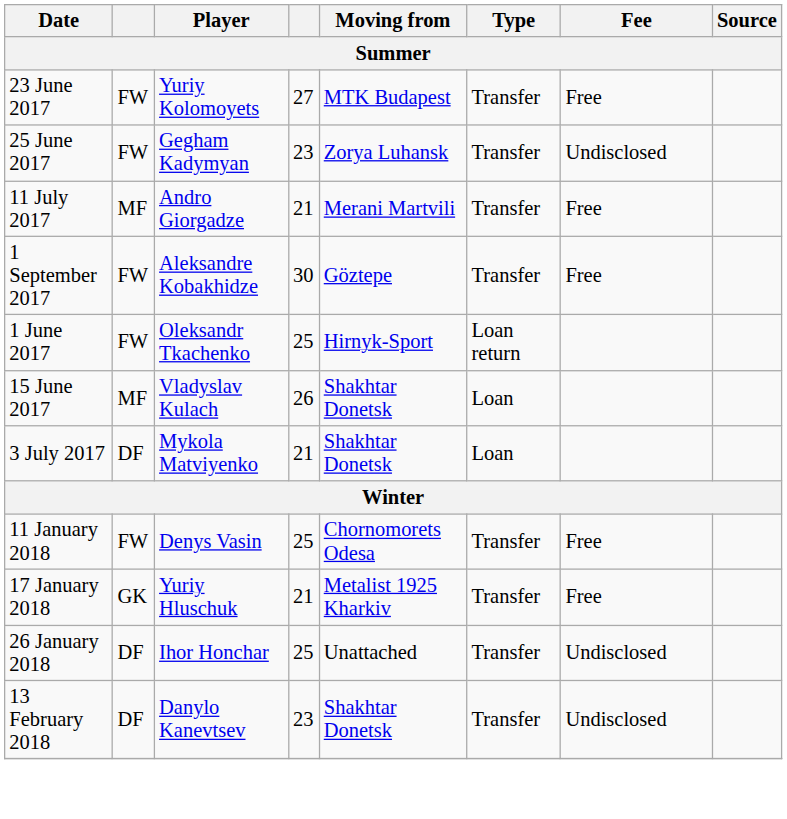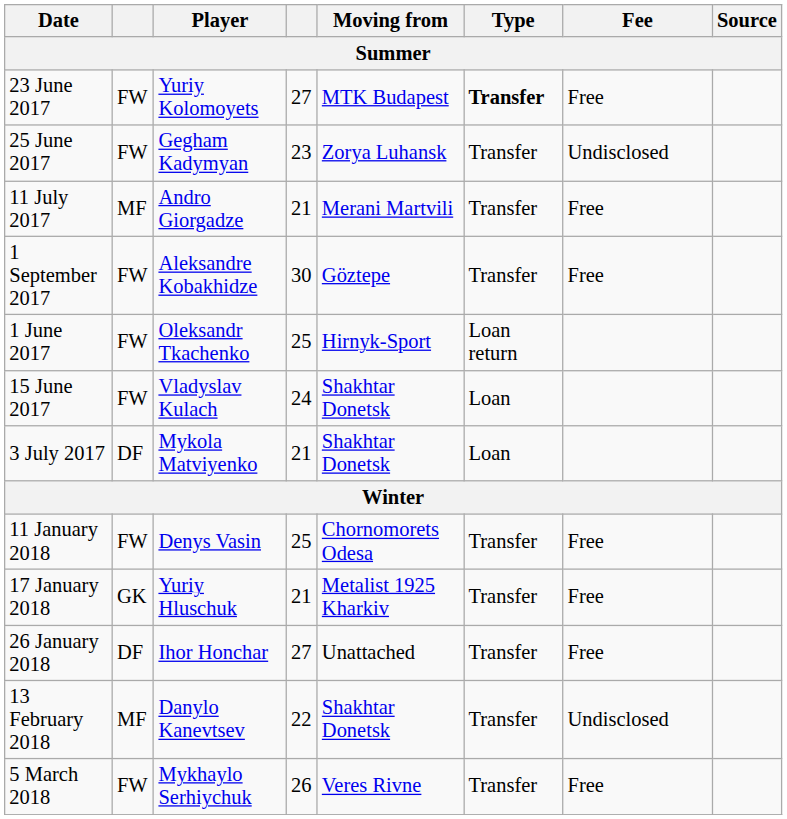 <table class="wikitable sortable">
 <tr>
 <th style="width:115px;">Date</th>
 <th style="width:30px;"></th>
 <th style="width:180px;">Player</th>
 <th style="width:20px;"></th>
 <th style="width:180px;">Moving from</th>
 <th style="width:120px;" class="unsortable">Type</th>
 <th style="width:250px;" class="unsortable">Fee</th>
 <th style="width:20px;">Source</th>
 </tr>
 <tr>
 <th colspan=8>Summer</th>
 </tr>
 <tr>
 <td>23 June 2017</td>
 <td>FW</td>
 <td> <a href='#'>Yuriy Kolomoyets</a></td>
 <td>27</td>
 <td> <a href='#'>MTK Budapest</a></td>
-<td>Transfer</td>
+<td><strong>Transfer</strong></td>
 <td>Free</td>
 <td></td>
 </tr>
 <tr>
 <td>25 June 2017</td>
 <td>FW</td>
 <td> <a href='#'>Gegham Kadymyan</a></td>
 <td>23</td>
 <td> <a href='#'>Zorya Luhansk</a></td>
 <td>Transfer</td>
 <td>Undisclosed</td>
 <td></td>
 </tr>
 <tr>
 <td>11 July 2017</td>
 <td>MF</td>
 <td> <a href='#'>Andro Giorgadze</a></td>
 <td>21</td>
 <td> <a href='#'>Merani Martvili</a></td>
 <td>Transfer</td>
 <td>Free</td>
 <td></td>
 </tr>
 <tr>
 <td>1 September 2017</td>
 <td>FW</td>
 <td> <a href='#'>Aleksandre Kobakhidze</a></td>
 <td>30</td>
 <td> <a href='#'>Göztepe</a></td>
 <td>Transfer</td>
 <td>Free</td>
 <td></td>
 </tr>
 <tr>
 <td>1 June 2017</td>
 <td>FW</td>
 <td> <a href='#'>Oleksandr Tkachenko</a></td>
 <td>25</td>
 <td> <a href='#'>Hirnyk-Sport</a></td>
 <td>Loan return</td>
 <td></td>
 <td></td>
 </tr>
 <tr>
 <td>15 June 2017</td>
-<td>MF</td>
+<td>FW</td>
 <td> <a href='#'>Vladyslav Kulach</a></td>
-<td>26</td>
+<td>24</td>
 <td> <a href='#'>Shakhtar Donetsk</a></td>
 <td>Loan</td>
 <td></td>
 <td></td>
 </tr>
 <tr>
 <td>3 July 2017</td>
 <td>DF</td>
 <td> <a href='#'>Mykola Matviyenko</a></td>
 <td>21</td>
 <td> <a href='#'>Shakhtar Donetsk</a></td>
 <td>Loan</td>
 <td></td>
 <td></td>
 </tr>
 <tr>
 <th colspan=8>Winter</th>
 </tr>
 <tr>
 <td>11 January 2018</td>
 <td>FW</td>
 <td> <a href='#'>Denys Vasin</a></td>
 <td>25</td>
 <td> <a href='#'>Chornomorets Odesa</a></td>
 <td>Transfer</td>
 <td>Free</td>
 <td></td>
 </tr>
 <tr>
 <td>17 January 2018</td>
 <td>GK</td>
 <td> <a href='#'>Yuriy Hluschuk</a></td>
 <td>21</td>
 <td> <a href='#'>Metalist 1925 Kharkiv</a></td>
 <td>Transfer</td>
 <td>Free</td>
 <td></td>
 </tr>
 <tr>
 <td>26 January 2018</td>
 <td>DF</td>
 <td> <a href='#'>Ihor Honchar</a></td>
-<td>25</td>
+<td>27</td>
 <td>Unattached</td>
 <td>Transfer</td>
-<td>Undisclosed</td>
+<td>Free</td>
 <td></td>
 </tr>
 <tr>
 <td>13 February 2018</td>
-<td>DF</td>
+<td>MF</td>
 <td> <a href='#'>Danylo Kanevtsev</a></td>
-<td>23</td>
+<td>22</td>
 <td> <a href='#'>Shakhtar Donetsk</a></td>
 <td>Transfer</td>
 <td>Undisclosed</td>
 <td></td>
 </tr>
 <tr>
+<td>5 March 2018</td>
+<td>FW</td>
+<td> <a href='#'>Mykhaylo Serhiychuk</a></td>
+<td>26</td>
+<td> <a href='#'>Veres Rivne</a></td>
+<td>Transfer</td>
+<td>Free</td>
+<td></td>
+</tr>
+<tr>
 </tr>
 </table>
